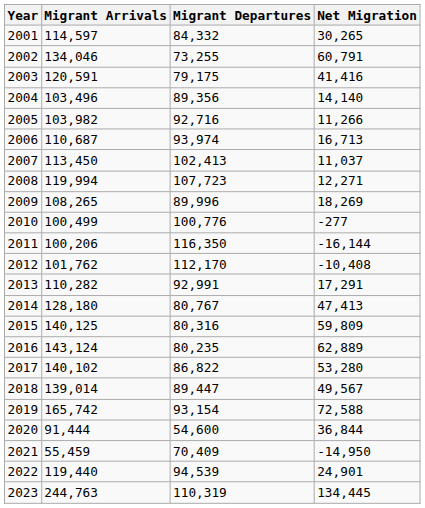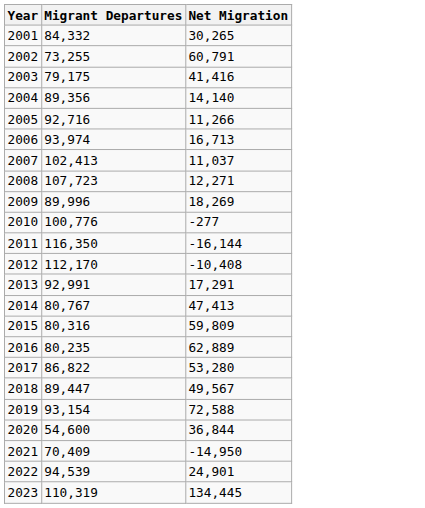 <table class="wikitable sortable mw-collapsible mw-collapsed">
 <tr>
 <th>Year</th>
-<th>Migrant Arrivals</th>
 <th>Migrant Departures</th>
 <th>Net Migration</th>
 </tr>
 <tr>
 <td>2001</td>
-<td>114,597</td>
 <td>84,332</td>
 <td>30,265</td>
 </tr>
 <tr>
 <td>2002</td>
-<td>134,046</td>
 <td>73,255</td>
 <td>60,791</td>
 </tr>
 <tr>
 <td>2003</td>
-<td>120,591</td>
 <td>79,175</td>
 <td>41,416</td>
 </tr>
 <tr>
 <td>2004</td>
-<td>103,496</td>
 <td>89,356</td>
 <td>14,140</td>
 </tr>
 <tr>
 <td>2005</td>
-<td>103,982</td>
 <td>92,716</td>
 <td>11,266</td>
 </tr>
 <tr>
 <td>2006</td>
-<td>110,687</td>
 <td>93,974</td>
 <td>16,713</td>
 </tr>
 <tr>
 <td>2007</td>
-<td>113,450</td>
 <td>102,413</td>
 <td>11,037</td>
 </tr>
 <tr>
 <td>2008</td>
-<td>119,994</td>
 <td>107,723</td>
 <td>12,271</td>
 </tr>
 <tr>
 <td>2009</td>
-<td>108,265</td>
 <td>89,996</td>
 <td>18,269</td>
 </tr>
 <tr>
 <td>2010</td>
-<td>100,499</td>
 <td>100,776</td>
 <td>-277</td>
 </tr>
 <tr>
 <td>2011</td>
-<td>100,206</td>
 <td>116,350</td>
 <td>-16,144</td>
 </tr>
 <tr>
 <td>2012</td>
-<td>101,762</td>
 <td>112,170</td>
 <td>-10,408</td>
 </tr>
 <tr>
 <td>2013</td>
-<td>110,282</td>
 <td>92,991</td>
 <td>17,291</td>
 </tr>
 <tr>
 <td>2014</td>
-<td>128,180</td>
 <td>80,767</td>
 <td>47,413</td>
 </tr>
 <tr>
 <td>2015</td>
-<td>140,125</td>
 <td>80,316</td>
 <td>59,809</td>
 </tr>
 <tr>
 <td>2016</td>
-<td>143,124</td>
 <td>80,235</td>
 <td>62,889</td>
 </tr>
 <tr>
 <td>2017</td>
-<td>140,102</td>
 <td>86,822</td>
 <td>53,280</td>
 </tr>
 <tr>
 <td>2018</td>
-<td>139,014</td>
 <td>89,447</td>
 <td>49,567</td>
 </tr>
 <tr>
 <td>2019</td>
-<td>165,742</td>
 <td>93,154</td>
 <td>72,588</td>
 </tr>
 <tr>
 <td>2020</td>
-<td>91,444</td>
 <td>54,600</td>
 <td>36,844</td>
 </tr>
 <tr>
 <td>2021</td>
-<td>55,459</td>
 <td>70,409</td>
 <td>-14,950</td>
 </tr>
 <tr>
 <td>2022</td>
-<td>119,440</td>
 <td>94,539</td>
 <td>24,901</td>
 </tr>
 <tr>
 <td>2023</td>
-<td>244,763</td>
 <td>110,319</td>
 <td>134,445</td>
 </tr>
 </table>
